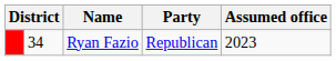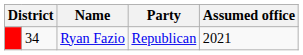 <table class="wikitable">
 <tr>
 <th colspan="2" style="text-align:center; vertical-align:bottom;"><strong>District</strong></th>
 <th style="text-align:center; vertical-align:bottom;"><strong>Name</strong></th>
 <th style="text-align:center; vertical-align:bottom;"><strong>Party</strong></th>
 <th style="text-align:center; vertical-align:bottom;"><strong>Assumed office</strong></th>
 </tr>
 <tr>
 <td style="background:red;"> </td>
 <td>34</td>
 <td><a href='#'>Ryan Fazio</a></td>
 <td><a href='#'>Republican</a></td>
-<td>2023</td>
+<td>2021</td>
 </tr>
 </table>
